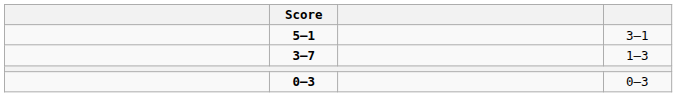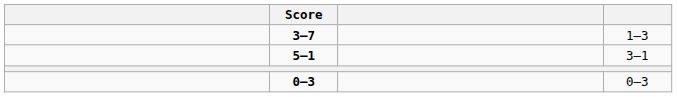 <table class="wikitable" style="text-align: center; ">
 <tr>
 <th align="right" width="270"></th>
 <th width="65">Score</th>
 <th align="left" width="270"></th>
 <th width="65"></th>
 </tr>
 <tr>
+<td align="left"></td>
+<td><strong>3–7</strong></td>
+<td align="left"><strong></strong></td>
+<td>1–3 <strong></strong></td>
+</tr>
+<tr>
 <td align="left"><strong></strong></td>
 <td><strong>5–1</strong></td>
 <td align="left"></td>
 <td>3–1 <strong></strong></td>
-</tr>
-<tr>
-<td align="left"></td>
-<td><strong>3–7</strong></td>
-<td align="left"><strong></strong></td>
-<td>1–3 <strong></strong></td>
 </tr>
 <tr>
 <th colspan="4"></th>
 </tr>
 <tr>
 <td align="left"></td>
 <td><strong>0–3</strong></td>
 <td align="left"><strong></strong></td>
 <td>0–3 <strong></strong></td>
 </tr>
 </table>
